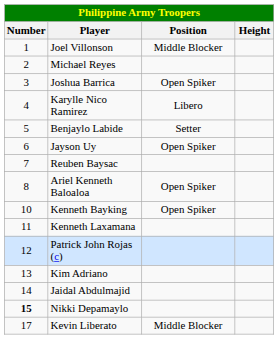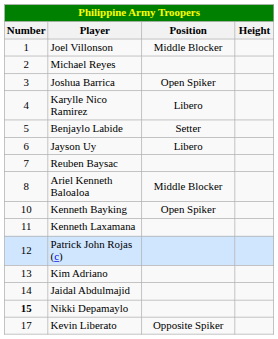 <table class="wikitable sortable" style="text-align:center;">
 <tr>
 <th colspan="5" style= "background: green; color: yellow; text-align: center"><strong>Philippine Army Troopers</strong></th>
 </tr>
 <tr>
 <th width=3px>Number</th>
 <th width=130px>Player</th>
 <th width=130px>Position</th>
 <th width=50px>Height</th>
 </tr>
 <tr>
 <td>1</td>
 <td style="text-align: left">Joel Villonson</td>
 <td>Middle Blocker</td>
 <td></td>
 </tr>
 <tr>
 <td>2</td>
 <td style="text-align: left">Michael Reyes</td>
 <td></td>
 <td></td>
 </tr>
 <tr>
 <td>3</td>
 <td style="text-align: left">Joshua Barrica</td>
 <td>Open Spiker</td>
 <td></td>
 </tr>
 <tr>
 <td>4</td>
 <td style="text-align: left">Karylle Nico Ramirez</td>
 <td>Libero</td>
 <td></td>
 </tr>
 <tr>
 <td>5</td>
 <td style="text-align: left">Benjaylo Labide</td>
 <td>Setter</td>
 <td></td>
 </tr>
 <tr>
 <td>6</td>
 <td style="text-align: left">Jayson Uy</td>
-<td>Open Spiker</td>
+<td>Libero</td>
 <td></td>
 </tr>
 <tr>
 <td>7</td>
 <td style="text-align: left">Reuben Baysac</td>
 <td></td>
 <td></td>
 </tr>
 <tr>
 <td>8</td>
 <td style="text-align: left">Ariel Kenneth Baloaloa</td>
-<td>Open Spiker</td>
+<td>Middle Blocker</td>
 <td></td>
 </tr>
 <tr>
 <td>10</td>
 <td style="text-align: left">Kenneth Bayking</td>
 <td>Open Spiker</td>
 <td></td>
 </tr>
 <tr>
 <td>11</td>
 <td style="text-align: left">Kenneth Laxamana</td>
 <td></td>
 <td></td>
 </tr>
 <tr bgcolor=#D0E6FF>
 <td>12</td>
 <td style="text-align: left">Patrick John Rojas (<a href='#'>c</a>)</td>
 <td></td>
 <td></td>
 </tr>
 <tr>
 <td>13</td>
 <td style="text-align: left">Kim Adriano</td>
 <td></td>
 <td></td>
 </tr>
 <tr>
 <td>14</td>
 <td style="text-align: left">Jaidal Abdulmajid</td>
 <td></td>
 <td></td>
 </tr>
 <tr>
 <td><strong>15</strong></td>
 <td style="text-align: left">Nikki Depamaylo</td>
 <td></td>
 <td></td>
 </tr>
 <tr>
 <td>17</td>
 <td style="text-align: left">Kevin Liberato</td>
-<td>Middle Blocker</td>
+<td>Opposite Spiker</td>
 <td></td>
 </tr>
 </table>
